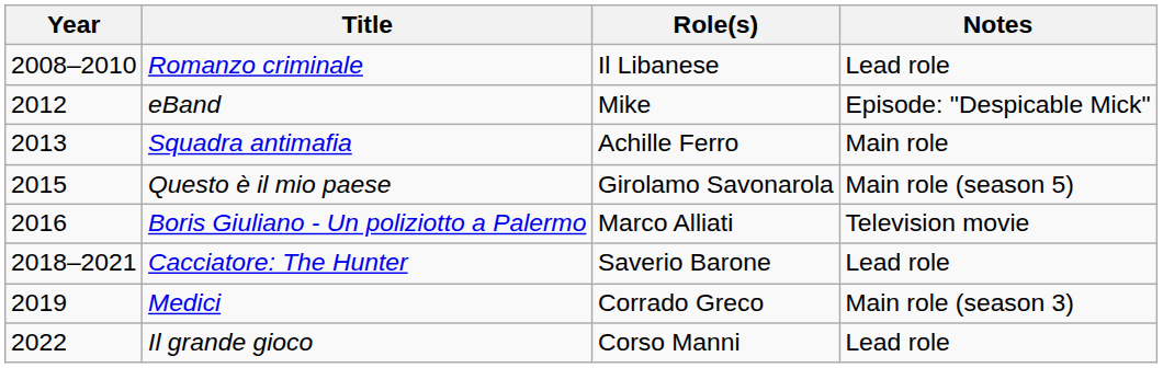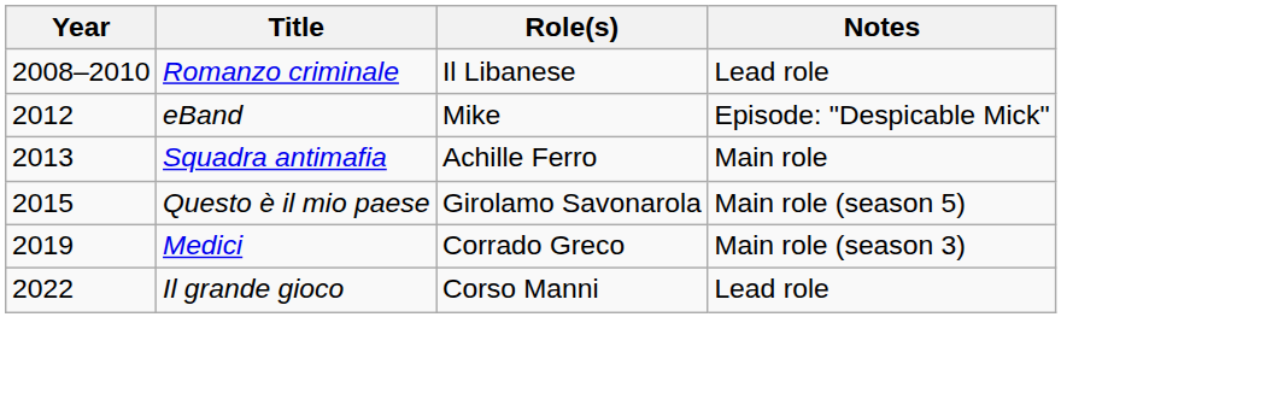 <table class="wikitable plainrowheaders sortable">
 <tr>
 <th scope="col">Year</th>
 <th scope="col">Title</th>
 <th scope="col">Role(s)</th>
 <th scope="col" class="unsortable">Notes</th>
 </tr>
 <tr>
 <td>2008–2010</td>
 <td><em><a href='#'>Romanzo criminale</a></em></td>
 <td>Il Libanese</td>
 <td>Lead role</td>
 </tr>
 <tr>
 <td>2012</td>
 <td><em>eBand</em></td>
 <td>Mike</td>
 <td>Episode: "Despicable Mick"</td>
 </tr>
 <tr>
 <td>2013</td>
 <td><em><a href='#'>Squadra antimafia</a></em></td>
 <td>Achille Ferro</td>
 <td>Main role</td>
 </tr>
 <tr>
 <td>2015</td>
 <td><em>Questo è il mio paese</em></td>
 <td>Girolamo Savonarola</td>
 <td>Main role (season 5)</td>
 </tr>
 <tr>
-<td>2016</td>
-<td><em><a href='#'>Boris Giuliano - Un poliziotto a Palermo</a></em></td>
-<td>Marco Alliati</td>
-<td>Television movie</td>
-</tr>
-<tr>
-<td>2018–2021</td>
-<td><em><a href='#'>Cacciatore: The Hunter</a></em></td>
-<td>Saverio Barone</td>
-<td>Lead role</td>
-</tr>
-<tr>
 <td>2019</td>
 <td><em><a href='#'>Medici</a></em></td>
 <td>Corrado Greco</td>
 <td>Main role (season 3)</td>
 </tr>
 <tr>
 <td>2022</td>
 <td><em>Il grande gioco</em></td>
 <td>Corso Manni</td>
 <td>Lead role</td>
 </tr>
 </table>
